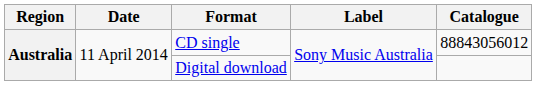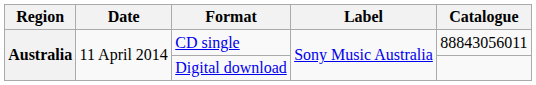 <table class="wikitable plainrowheaders">
 <tr>
 <th scope="col">Region</th>
 <th scope="col">Date</th>
 <th scope="col">Format</th>
 <th scope="col">Label</th>
 <th scope="col">Catalogue</th>
 </tr>
 <tr>
 <th scope="row" rowspan="2">Australia</th>
 <td rowspan="2">11 April 2014</td>
 <td><a href='#'>CD single</a></td>
 <td rowspan="2"><a href='#'>Sony Music Australia</a></td>
-<td>88843056012</td>
+<td>88843056011</td>
 </tr>
 <tr>
 <td><a href='#'>Digital download</a></td>
 <td></td>
 </tr>
 <tr>
 </tr>
 </table>
